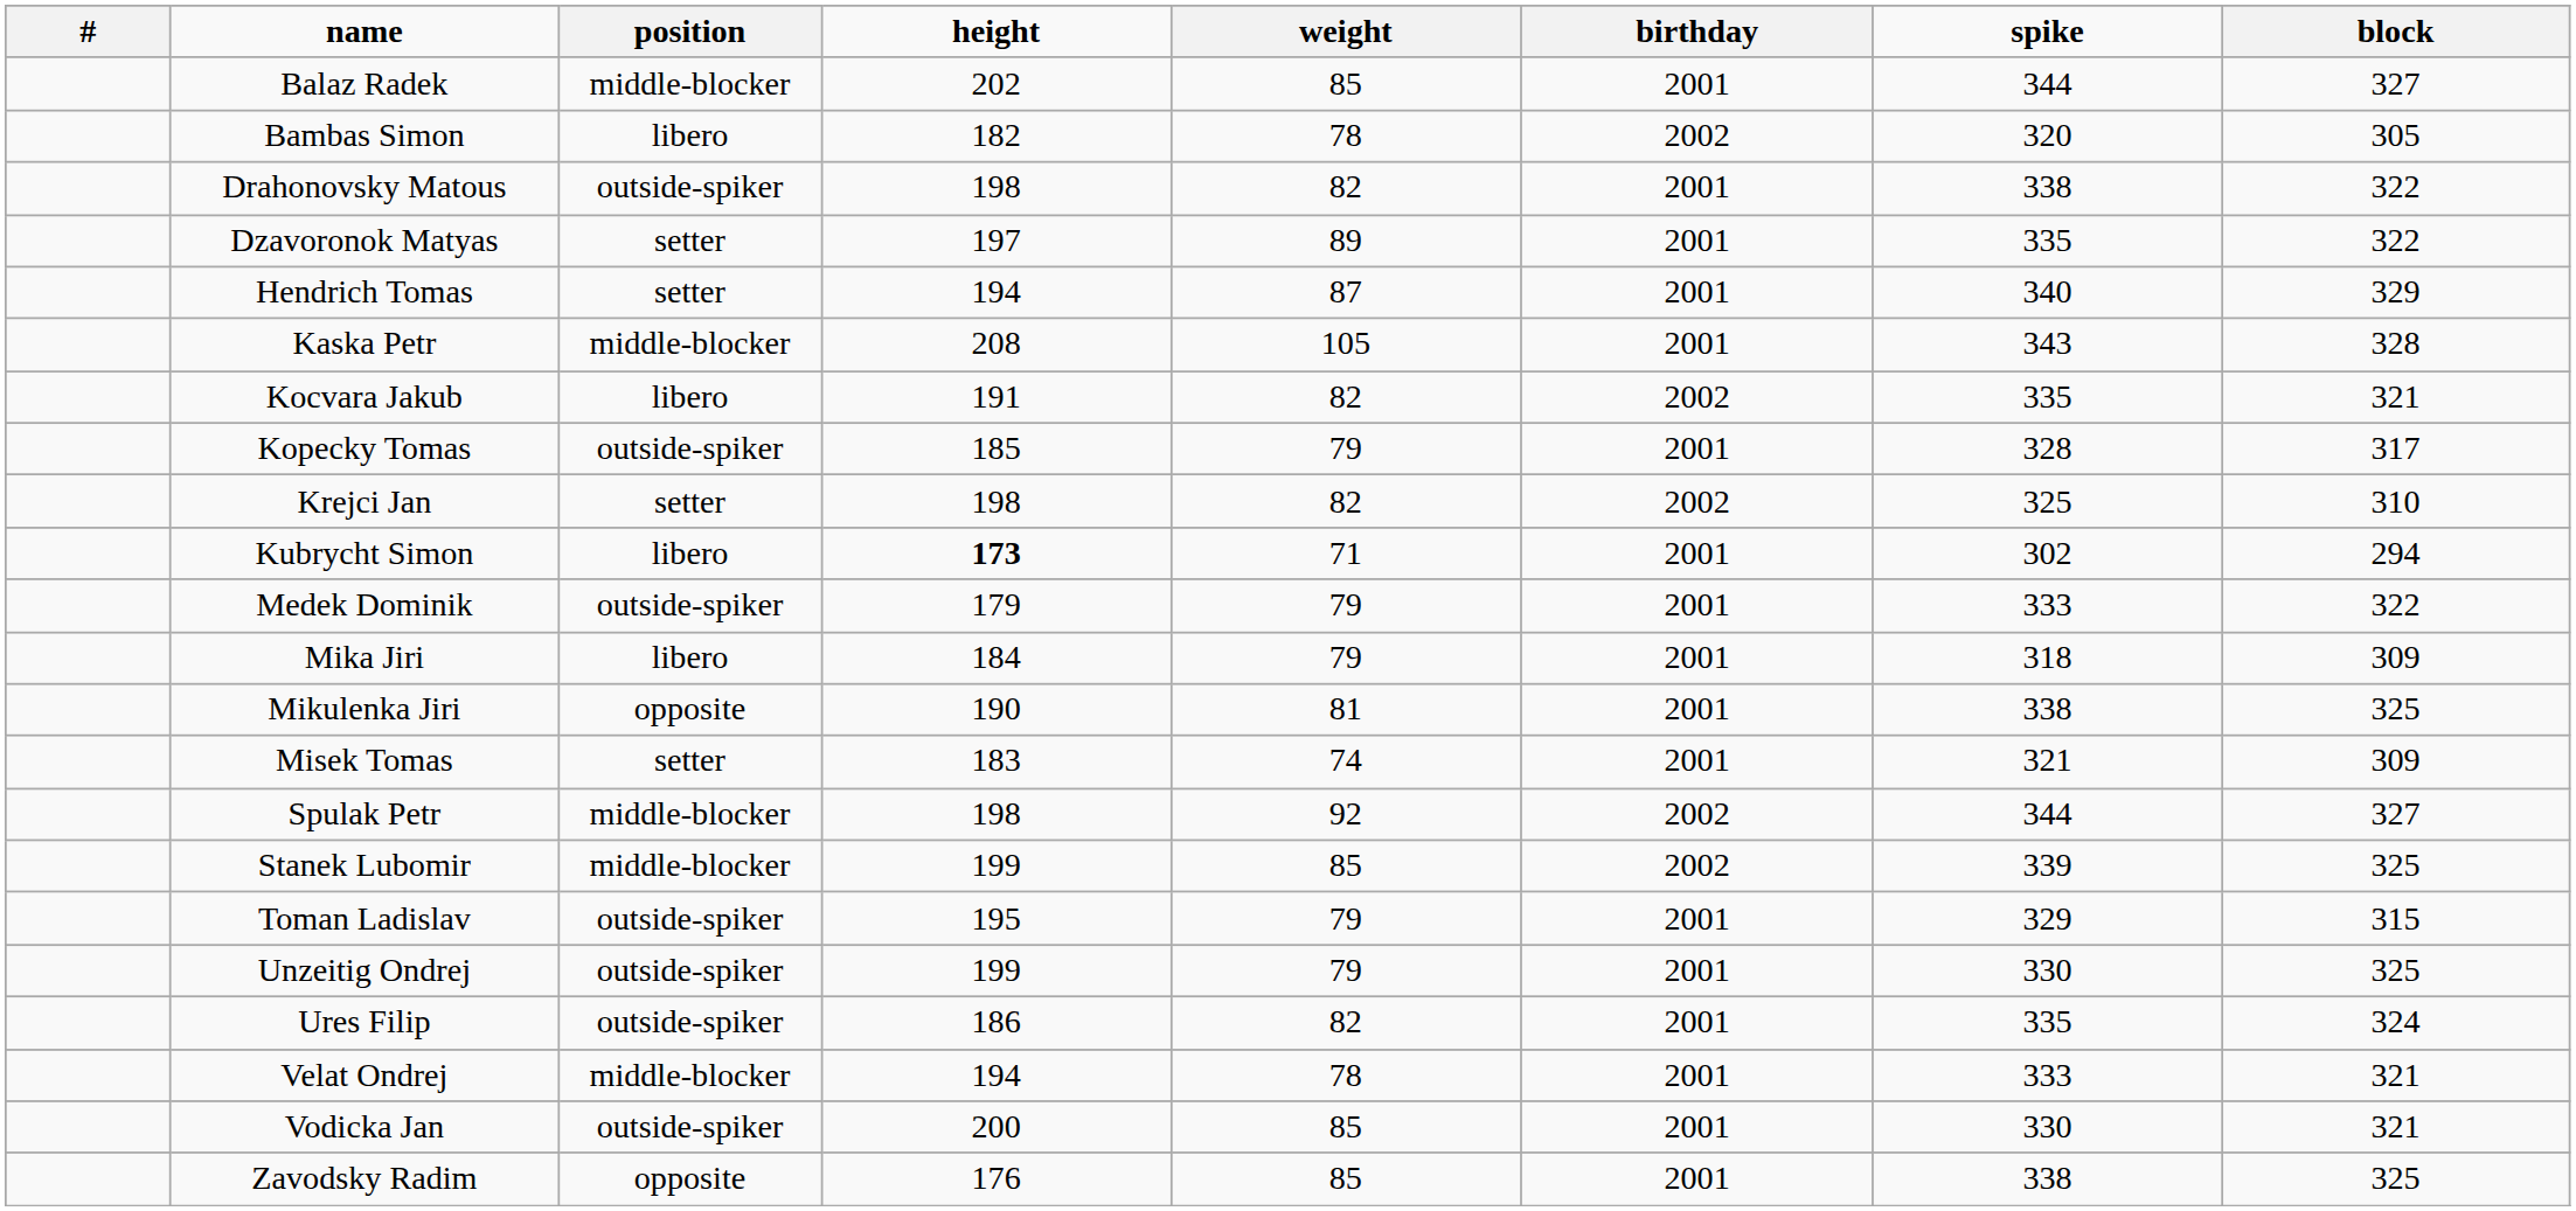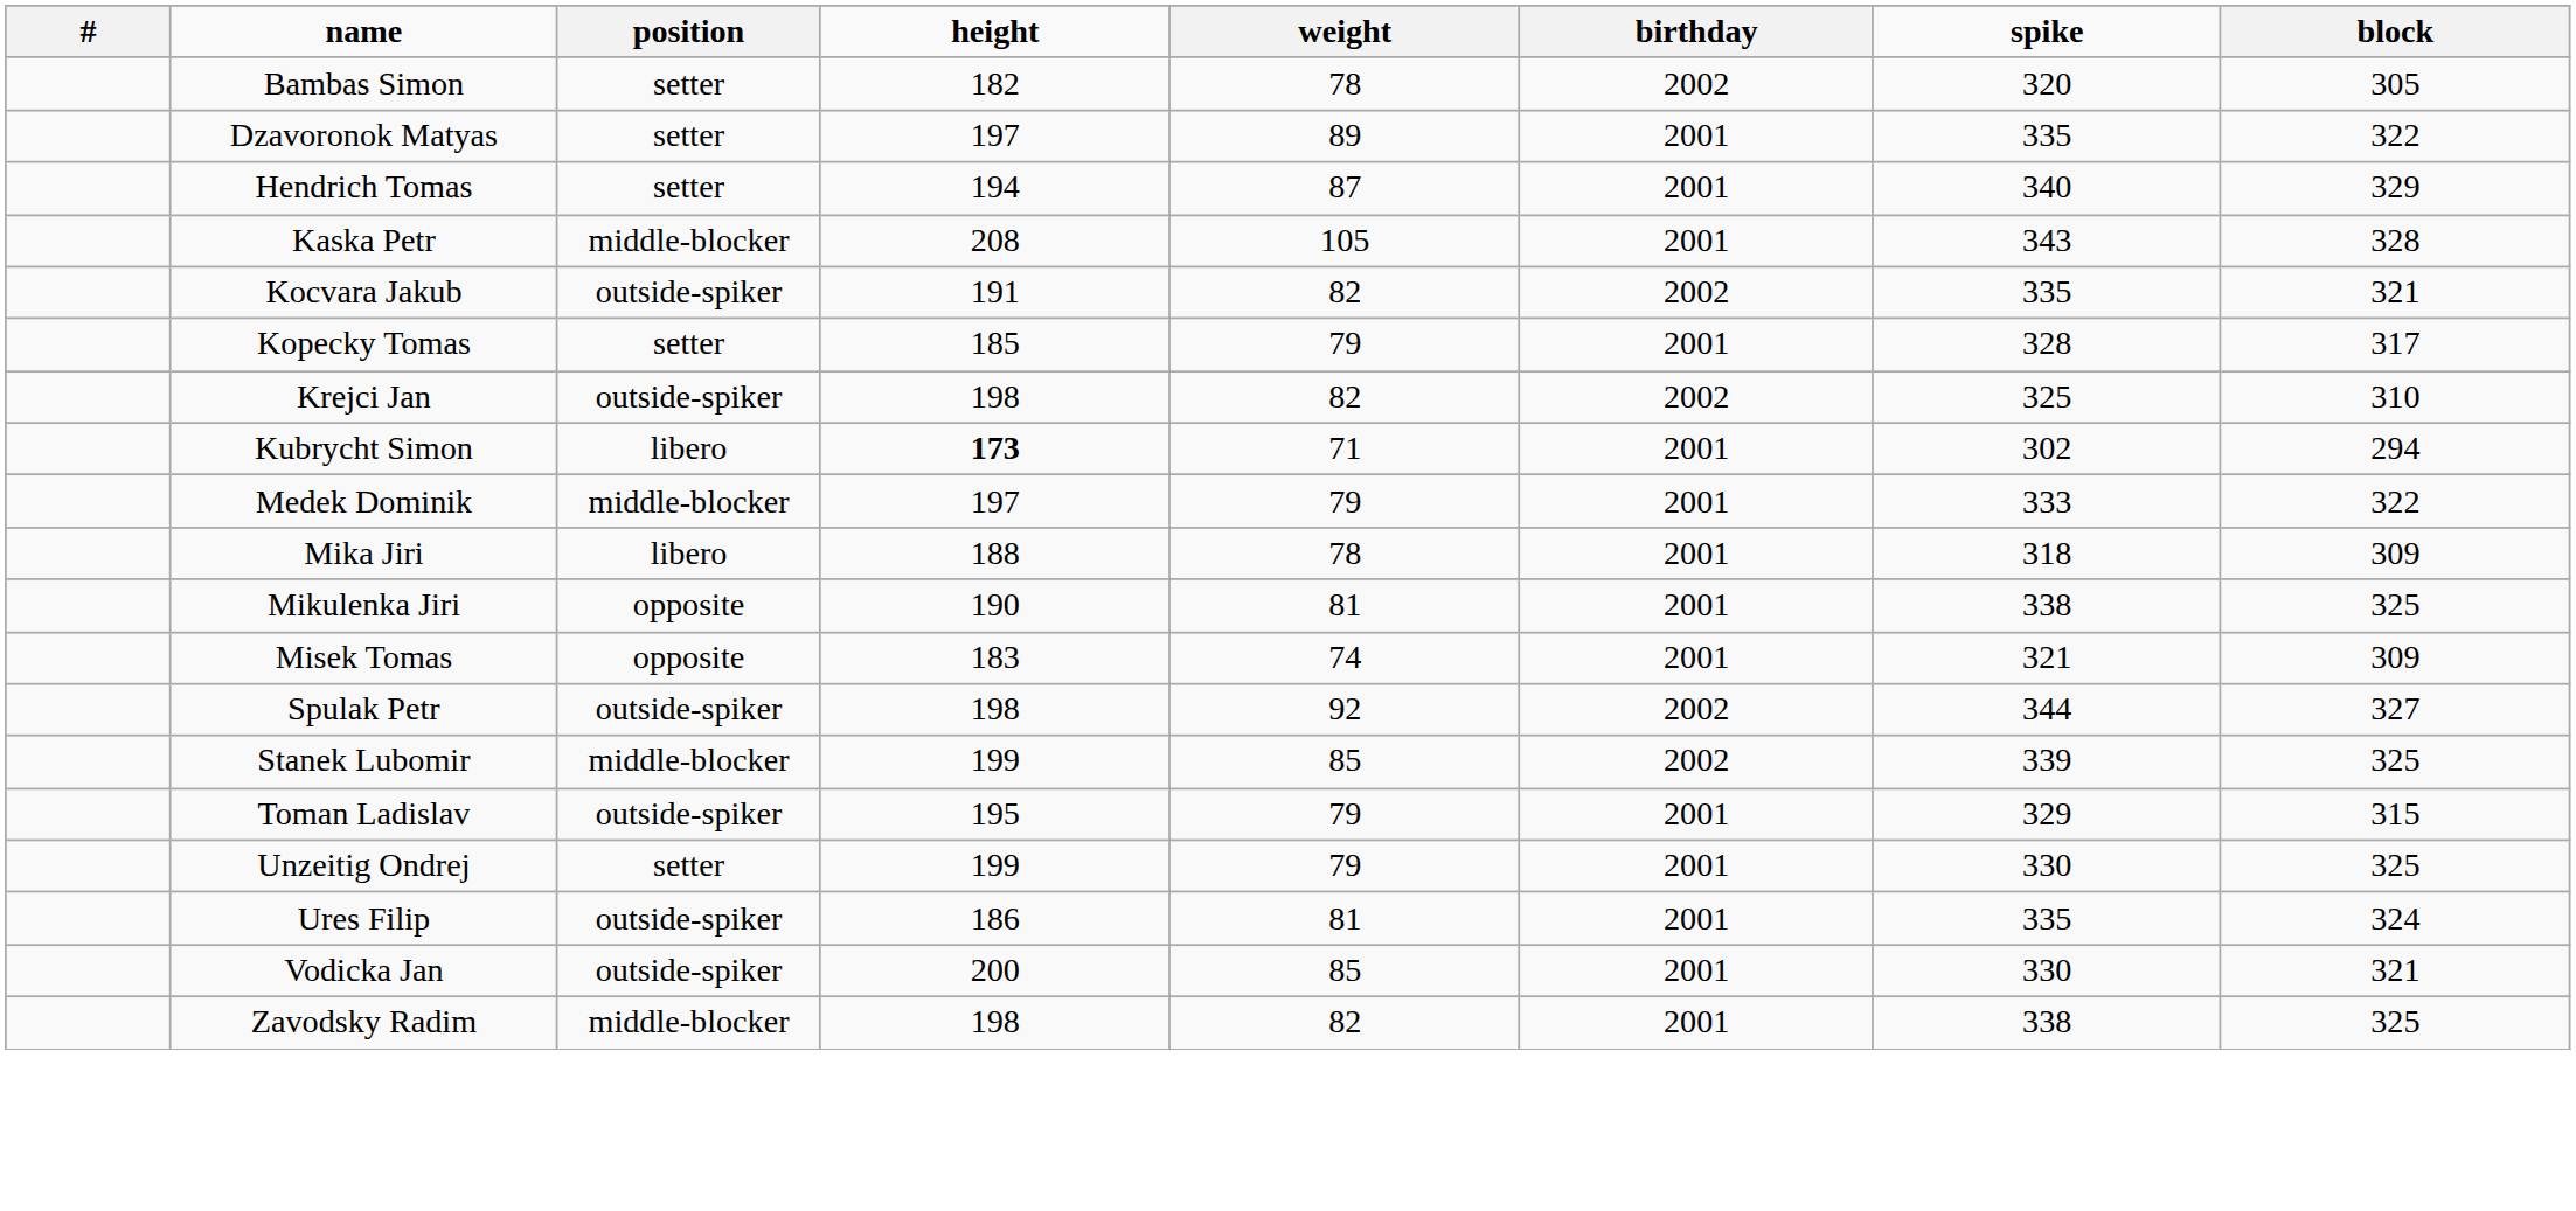 <table class="wikitable sortable" style="text-align:center;">
 <tr>
 <th style="width:5em">#</th>
 <td style="width:12em"><strong>name</strong></td>
 <th style="width:8em"><strong>position</strong></th>
 <td style="width:11em"><strong>height</strong></td>
 <th style="width:11em"><strong>weight</strong></th>
 <th style="width:11em"><strong>birthday</strong></th>
 <td style="width:11em"><strong>spike</strong></td>
 <th style="width:11em"><strong>block</strong></th>
 </tr>
 <tr>
 <td></td>
-<td>Balaz Radek</td>
-<td>middle-blocker</td>
-<td>202</td>
-<td>85</td>
-<td>2001</td>
-<td>344</td>
-<td>327</td>
-</tr>
-<tr>
-<td></td>
 <td>Bambas Simon</td>
-<td>libero</td>
+<td>setter</td>
 <td>182</td>
 <td>78</td>
 <td>2002</td>
 <td>320</td>
 <td>305</td>
-</tr>
-<tr>
-<td></td>
-<td>Drahonovsky Matous</td>
-<td>outside-spiker</td>
-<td>198</td>
-<td>82</td>
-<td>2001</td>
-<td>338</td>
-<td>322</td>
 </tr>
 <tr>
 <td></td>
 <td>Dzavoronok Matyas</td>
 <td>setter</td>
 <td>197</td>
 <td>89</td>
 <td>2001</td>
 <td>335</td>
 <td>322</td>
 </tr>
 <tr>
 <td></td>
 <td>Hendrich Tomas</td>
 <td>setter</td>
 <td>194</td>
 <td>87</td>
 <td>2001</td>
 <td>340</td>
 <td>329</td>
 </tr>
 <tr>
 <td></td>
 <td>Kaska Petr</td>
 <td>middle-blocker</td>
 <td>208</td>
 <td>105</td>
 <td>2001</td>
 <td>343</td>
 <td>328</td>
 </tr>
 <tr>
 <td></td>
 <td>Kocvara Jakub</td>
-<td>libero</td>
+<td>outside-spiker</td>
 <td>191</td>
 <td>82</td>
 <td>2002</td>
 <td>335</td>
 <td>321</td>
 </tr>
 <tr>
 <td></td>
 <td>Kopecky Tomas</td>
-<td>outside-spiker</td>
+<td>setter</td>
 <td>185</td>
 <td>79</td>
 <td>2001</td>
 <td>328</td>
 <td>317</td>
 </tr>
 <tr>
 <td></td>
 <td>Krejci Jan</td>
-<td>setter</td>
+<td>outside-spiker</td>
 <td>198</td>
 <td>82</td>
 <td>2002</td>
 <td>325</td>
 <td>310</td>
 </tr>
 <tr>
 <td></td>
 <td>Kubrycht Simon</td>
 <td>libero</td>
 <td><strong>173</strong></td>
 <td>71</td>
 <td>2001</td>
 <td>302</td>
 <td>294</td>
 </tr>
 <tr>
 <td></td>
 <td>Medek Dominik</td>
-<td>outside-spiker</td>
-<td>179</td>
+<td>middle-blocker</td>
+<td>197</td>
 <td>79</td>
 <td>2001</td>
 <td>333</td>
 <td>322</td>
 </tr>
 <tr>
 <td></td>
 <td>Mika Jiri</td>
 <td>libero</td>
-<td>184</td>
-<td>79</td>
+<td>188</td>
+<td>78</td>
 <td>2001</td>
 <td>318</td>
 <td>309</td>
 </tr>
 <tr>
 <td></td>
 <td>Mikulenka Jiri</td>
 <td>opposite</td>
 <td>190</td>
 <td>81</td>
 <td>2001</td>
 <td>338</td>
 <td>325</td>
 </tr>
 <tr>
 <td></td>
 <td>Misek Tomas</td>
-<td>setter</td>
+<td>opposite</td>
 <td>183</td>
 <td>74</td>
 <td>2001</td>
 <td>321</td>
 <td>309</td>
 </tr>
 <tr>
 <td></td>
 <td>Spulak Petr</td>
-<td>middle-blocker</td>
+<td>outside-spiker</td>
 <td>198</td>
 <td>92</td>
 <td>2002</td>
 <td>344</td>
 <td>327</td>
 </tr>
 <tr>
 <td></td>
 <td>Stanek Lubomir</td>
 <td>middle-blocker</td>
 <td>199</td>
 <td>85</td>
 <td>2002</td>
 <td>339</td>
 <td>325</td>
 </tr>
 <tr>
 <td></td>
 <td>Toman Ladislav</td>
 <td>outside-spiker</td>
 <td>195</td>
 <td>79</td>
 <td>2001</td>
 <td>329</td>
 <td>315</td>
 </tr>
 <tr>
 <td></td>
 <td>Unzeitig Ondrej</td>
-<td>outside-spiker</td>
+<td>setter</td>
 <td>199</td>
 <td>79</td>
 <td>2001</td>
 <td>330</td>
 <td>325</td>
 </tr>
 <tr>
 <td></td>
 <td>Ures Filip</td>
 <td>outside-spiker</td>
 <td>186</td>
-<td>82</td>
+<td>81</td>
 <td>2001</td>
 <td>335</td>
 <td>324</td>
-</tr>
-<tr>
-<td></td>
-<td>Velat Ondrej</td>
-<td>middle-blocker</td>
-<td>194</td>
-<td>78</td>
-<td>2001</td>
-<td>333</td>
-<td>321</td>
 </tr>
 <tr>
 <td></td>
 <td>Vodicka Jan</td>
 <td>outside-spiker</td>
 <td>200</td>
 <td>85</td>
 <td>2001</td>
 <td>330</td>
 <td>321</td>
 </tr>
 <tr>
 <td></td>
 <td>Zavodsky Radim</td>
-<td>opposite</td>
-<td>176</td>
-<td>85</td>
+<td>middle-blocker</td>
+<td>198</td>
+<td>82</td>
 <td>2001</td>
 <td>338</td>
 <td>325</td>
 </tr>
 <tr>
 </tr>
 </table>
